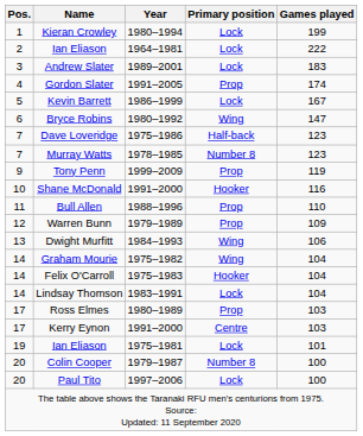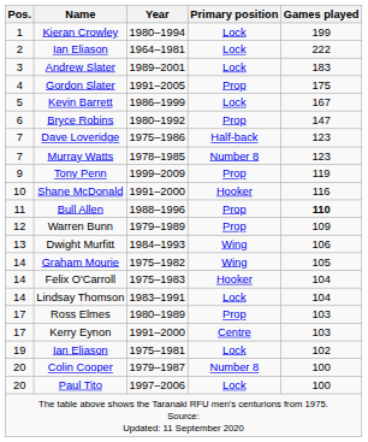 <table class="wikitable sortable" style="font-size:95%; text-align: center">
 <tr>
 <th>Pos.</th>
 <th>Name</th>
 <th>Year</th>
 <th>Primary position</th>
 <th>Games played</th>
 </tr>
 <tr>
 <td>1</td>
 <td><a href='#'>Kieran Crowley</a></td>
 <td>1980–1994</td>
 <td><a href='#'>Lock</a></td>
 <td>199</td>
 </tr>
 <tr>
 <td>2</td>
 <td><a href='#'>Ian Eliason</a></td>
 <td>1964–1981</td>
 <td><a href='#'>Lock</a></td>
 <td>222</td>
 </tr>
 <tr>
 <td>3</td>
 <td><a href='#'>Andrew Slater</a></td>
 <td>1989–2001</td>
 <td><a href='#'>Lock</a></td>
 <td>183</td>
 </tr>
 <tr>
 <td>4</td>
 <td><a href='#'>Gordon Slater</a></td>
 <td>1991–2005</td>
 <td><a href='#'>Prop</a></td>
-<td>174</td>
+<td>175</td>
 </tr>
 <tr>
 <td>5</td>
 <td><a href='#'>Kevin Barrett</a></td>
 <td>1986–1999</td>
 <td><a href='#'>Lock</a></td>
 <td>167</td>
 </tr>
 <tr>
 <td>6</td>
 <td><a href='#'>Bryce Robins</a></td>
 <td>1980–1992</td>
-<td><a href='#'>Wing</a></td>
+<td><a href='#'>Prop</a></td>
 <td>147</td>
 </tr>
 <tr>
 <td>7</td>
 <td><a href='#'>Dave Loveridge</a></td>
 <td>1975–1986</td>
 <td><a href='#'>Half-back</a></td>
 <td>123</td>
 </tr>
 <tr>
 <td>7</td>
 <td><a href='#'>Murray Watts</a></td>
 <td>1978–1985</td>
 <td><a href='#'>Number 8</a></td>
 <td>123</td>
 </tr>
 <tr>
 <td>9</td>
 <td><a href='#'>Tony Penn</a></td>
 <td>1999–2009</td>
 <td><a href='#'>Prop</a></td>
 <td>119</td>
 </tr>
 <tr>
 <td>10</td>
 <td><a href='#'>Shane McDonald</a></td>
 <td>1991–2000</td>
 <td><a href='#'>Hooker</a></td>
 <td>116</td>
 </tr>
 <tr>
 <td>11</td>
 <td><a href='#'>Bull Allen</a></td>
 <td>1988–1996</td>
 <td><a href='#'>Prop</a></td>
-<td>110</td>
+<td><strong>110</strong></td>
 </tr>
 <tr>
 <td>12</td>
 <td>Warren Bunn</td>
 <td>1979–1989</td>
 <td><a href='#'>Prop</a></td>
 <td>109</td>
 </tr>
 <tr>
 <td>13</td>
 <td>Dwight Murfitt</td>
 <td>1984–1993</td>
 <td><a href='#'>Wing</a></td>
 <td>106</td>
 </tr>
 <tr>
 <td>14</td>
 <td><a href='#'>Graham Mourie</a></td>
 <td>1975–1982</td>
 <td><a href='#'>Wing</a></td>
-<td>104</td>
+<td>105</td>
 </tr>
 <tr>
 <td>14</td>
 <td>Felix O'Carroll</td>
 <td>1975–1983</td>
 <td><a href='#'>Hooker</a></td>
 <td>104</td>
 </tr>
 <tr>
 <td>14</td>
 <td>Lindsay Thomson</td>
 <td>1983–1991</td>
 <td><a href='#'>Lock</a></td>
 <td>104</td>
 </tr>
 <tr>
 <td>17</td>
 <td>Ross Elmes</td>
 <td>1980–1989</td>
 <td><a href='#'>Prop</a></td>
 <td>103</td>
 </tr>
 <tr>
 <td>17</td>
 <td>Kerry Eynon</td>
 <td>1991–2000</td>
 <td><a href='#'>Centre</a></td>
 <td>103</td>
 </tr>
 <tr>
 <td>19</td>
 <td><a href='#'>Ian Eliason</a></td>
 <td>1975–1981</td>
 <td><a href='#'>Lock</a></td>
-<td>101</td>
+<td>102</td>
 </tr>
 <tr>
 <td>20</td>
 <td><a href='#'>Colin Cooper</a></td>
 <td>1979–1987</td>
 <td><a href='#'>Number 8</a></td>
 <td>100</td>
 </tr>
 <tr>
 <td>20</td>
 <td><a href='#'>Paul Tito</a></td>
 <td>1997–2006</td>
 <td><a href='#'>Lock</a></td>
 <td>100</td>
 </tr>
 <tr>
 <td colspan="100%" style="text-align:center;"><small>The table above shows the Taranaki RFU men's centurions from 1975.<br>Source: <br>Updated: 11 September 2020</small></td>
 </tr>
 </table>
